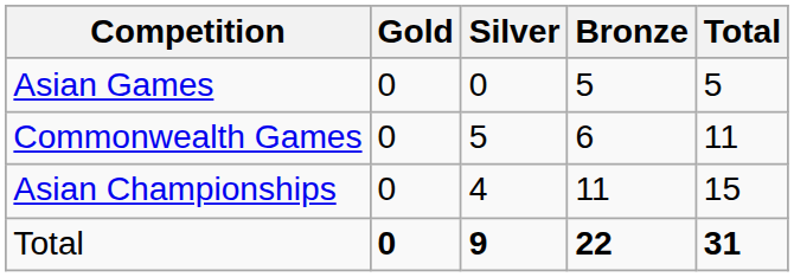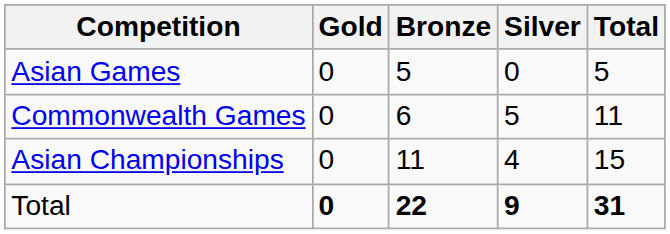 <table class="wikitable sortable">
 <tr>
 <th>Competition</th>
 <th>Gold</th>
+<th>Bronze</th>
 <th>Silver</th>
-<th>Bronze</th>
 <th>Total</th>
 </tr>
 <tr>
 <td><a href='#'>Asian Games</a></td>
 <td>0</td>
+<td>5</td>
 <td>0</td>
-<td>5</td>
 <td>5</td>
 </tr>
 <tr>
 <td><a href='#'>Commonwealth Games</a></td>
 <td>0</td>
+<td>6</td>
 <td>5</td>
-<td>6</td>
 <td>11</td>
 </tr>
 <tr>
 <td><a href='#'>Asian Championships</a></td>
 <td>0</td>
+<td>11</td>
 <td>4</td>
-<td>11</td>
 <td>15</td>
 </tr>
 <tr>
 <td>Total</td>
 <td><strong>0</strong></td>
+<td><strong>22</strong></td>
 <td><strong>9</strong></td>
-<td><strong>22</strong></td>
 <td><strong>31</strong></td>
 </tr>
 </table>
